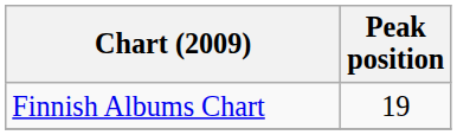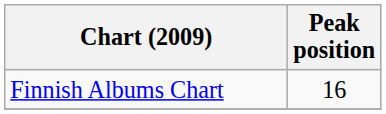 <table class="wikitable">
 <tr>
 <th align="left" width="180">Chart (2009)</th>
 <th align="left">Peak<br>position</th>
 </tr>
 <tr>
 <td align="left"><a href='#'>Finnish Albums Chart</a></td>
-<td align="center">19</td>
+<td align="center">16</td>
 </tr>
 <tr>
 </tr>
 </table>
